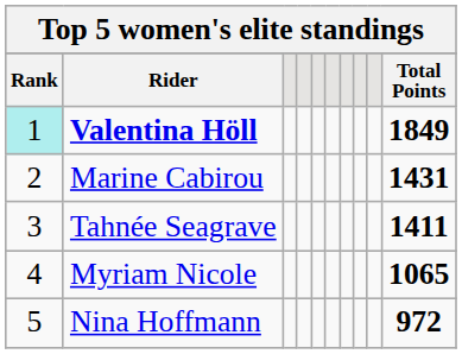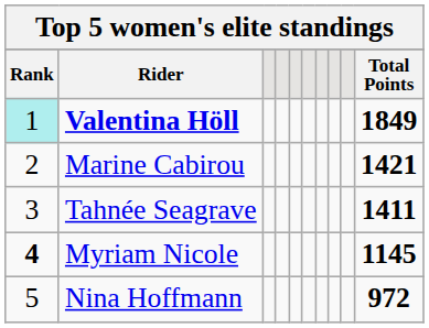 <table class="wikitable sortable">
 <tr>
 <th colspan=28 align="center"><strong>Top 5 women's elite standings</strong></th>
 </tr>
 <tr>
 </tr>
 <tr style="font-size:8pt;font-weight:bold">
 <th align="center">Rank</th>
 <th align="center">Rider</th>
 <th class=unsortable style="background:#E5E4E2;"><small></small></th>
 <th class=unsortable style="background:#E5E4E2;"><small></small></th>
 <th class=unsortable style="background:#E5E4E2;"><small></small></th>
 <th class=unsortable style="background:#E5E4E2;"><small></small></th>
 <th class=unsortable style="background:#E5E4E2;"><small></small></th>
 <th class=unsortable style="background:#E5E4E2;"><small></small></th>
 <th class=unsortable style="background:#E5E4E2;"><small></small></th>
 <th align="center">Total<br>Points</th>
 </tr>
 <tr>
 <td align=center style="background: paleturquoise;">1</td>
 <td> <strong><a href='#'>Valentina Höll</a></strong></td>
 <td align=center></td>
 <td align=center></td>
 <td align=center></td>
 <td align=center></td>
 <td align=center></td>
 <td align=center></td>
 <td align=center></td>
 <td align=center><strong>1849</strong></td>
 </tr>
 <tr>
 <td align=center>2</td>
 <td> <a href='#'>Marine Cabirou</a></td>
 <td align=center></td>
 <td align=center></td>
 <td align=center></td>
 <td align=center></td>
 <td align=center></td>
 <td align=center></td>
 <td align=center></td>
-<td align=center><strong>1431</strong></td>
+<td align=center><strong>1421</strong></td>
 </tr>
 <tr>
 <td align=center>3</td>
 <td> <a href='#'>Tahnée Seagrave</a></td>
 <td align=center></td>
 <td align=center></td>
 <td align=center></td>
 <td align=center></td>
 <td align=center></td>
 <td align=center></td>
 <td align=center></td>
 <td align=center><strong>1411</strong></td>
 </tr>
 <tr>
-<td align=center>4</td>
+<td align=center><strong>4</strong></td>
 <td> <a href='#'>Myriam Nicole</a></td>
 <td align=center></td>
 <td align=center></td>
 <td align=center></td>
 <td align=center></td>
 <td align=center></td>
 <td align=center></td>
 <td align=center></td>
-<td align=center><strong>1065</strong></td>
+<td align=center><strong>1145</strong></td>
 </tr>
 <tr>
 <td align=center>5</td>
 <td> <a href='#'>Nina Hoffmann</a></td>
 <td align=center></td>
 <td align=center></td>
 <td align=center></td>
 <td align=center></td>
 <td align=center></td>
 <td align=center></td>
 <td align=center></td>
 <td align=center><strong>972</strong></td>
 </tr>
 </table>
